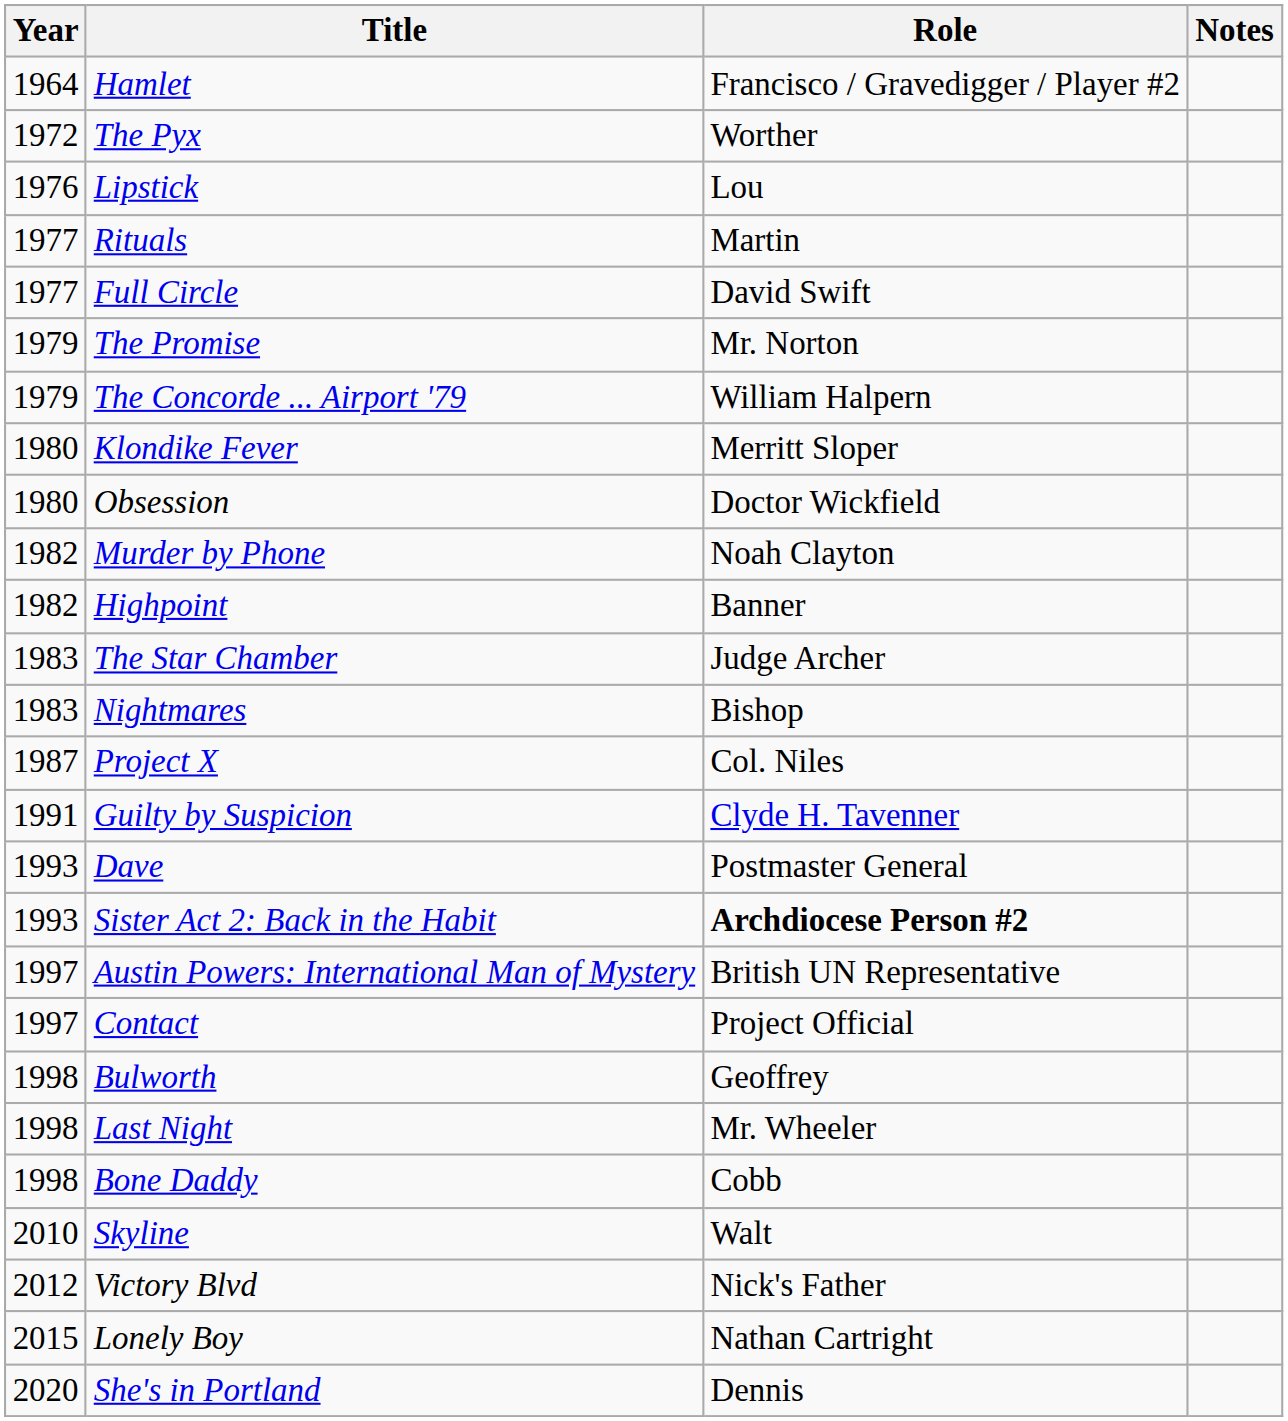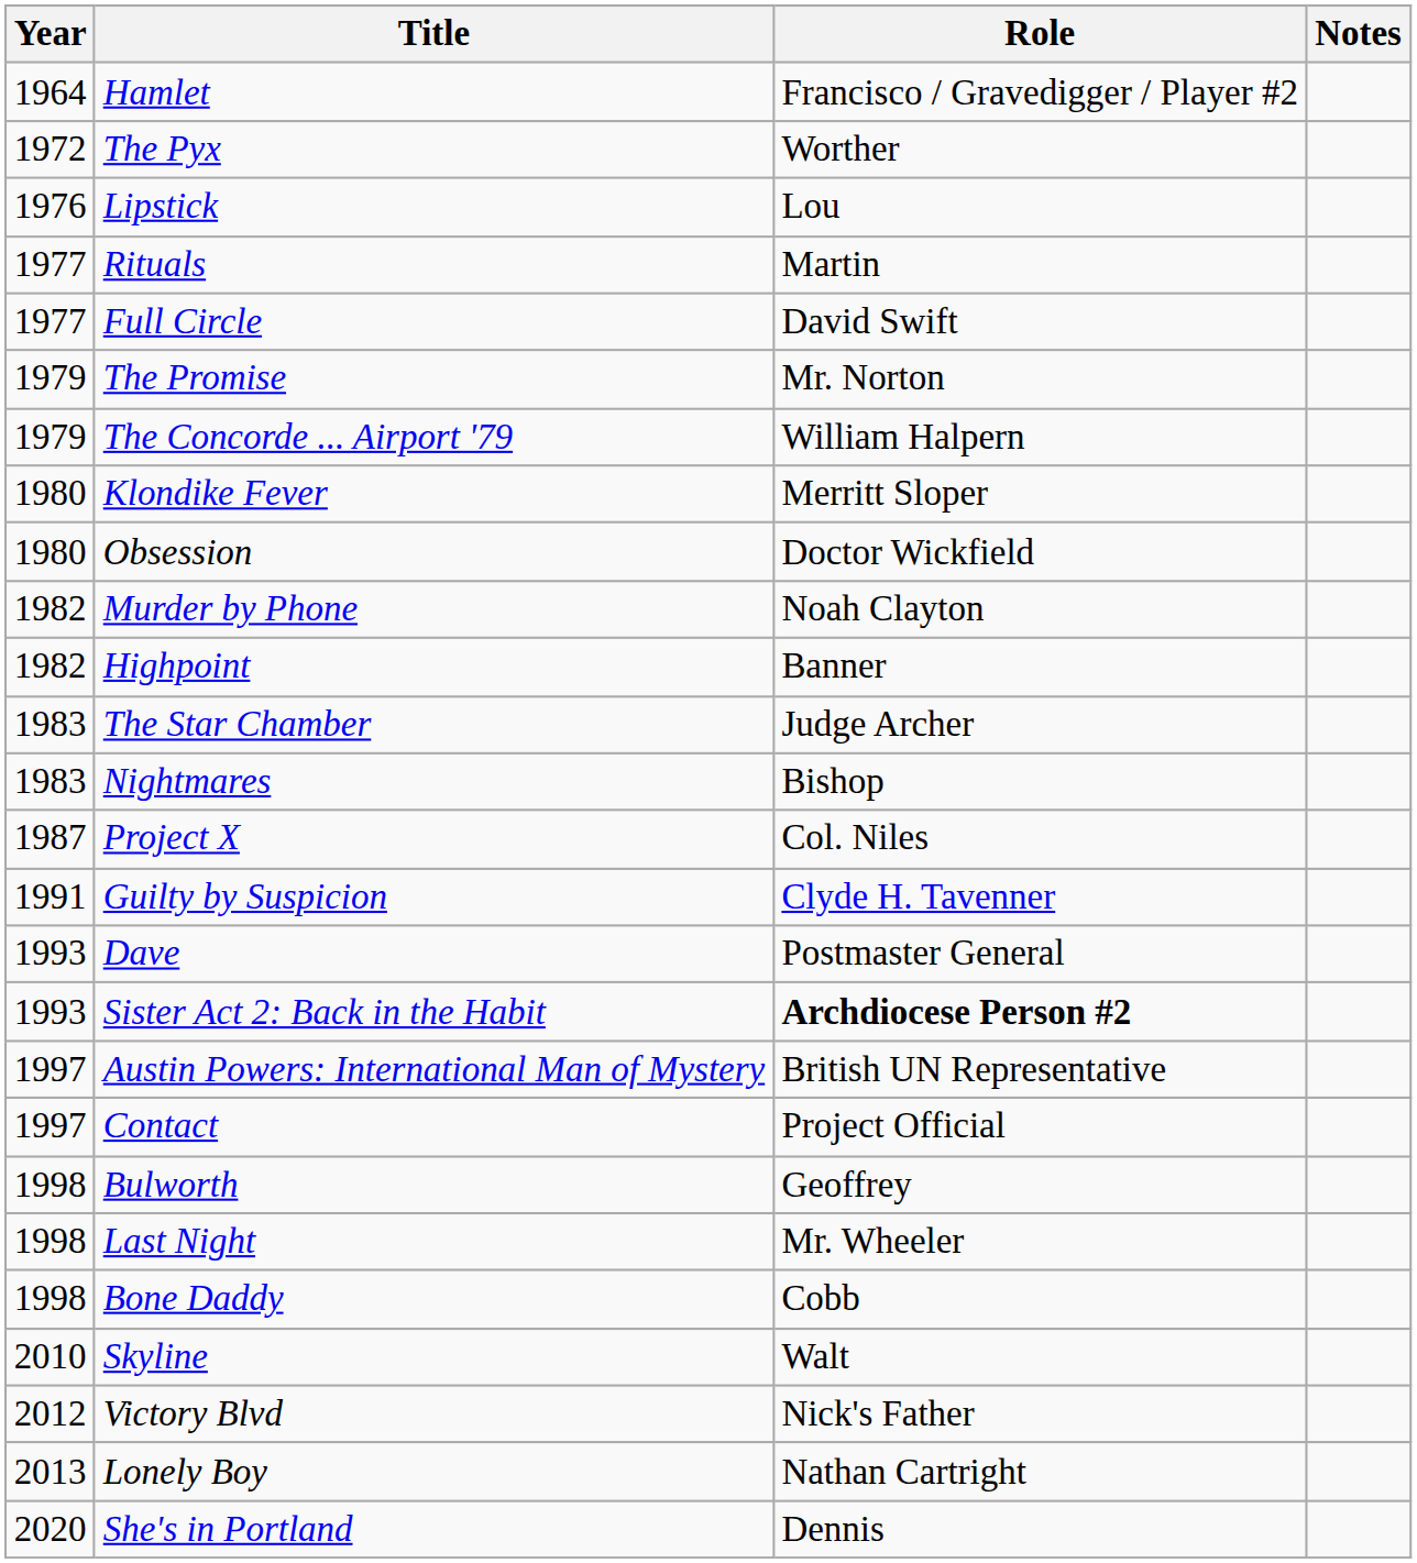 <table class="wikitable sortable">
 <tr>
 <th>Year</th>
 <th>Title</th>
 <th>Role</th>
 <th class="unsortable">Notes</th>
 </tr>
 <tr>
 <td>1964</td>
 <td><a href='#'><em>Hamlet</em></a></td>
 <td>Francisco / Gravedigger / Player #2</td>
 <td></td>
 </tr>
 <tr>
 <td>1972</td>
 <td data-sort-value="Pyx, The"><em><a href='#'>The Pyx</a></em></td>
 <td>Worther</td>
 <td></td>
 </tr>
 <tr>
 <td>1976</td>
 <td><a href='#'><em>Lipstick</em></a></td>
 <td>Lou</td>
 <td></td>
 </tr>
 <tr>
 <td>1977</td>
 <td><a href='#'><em>Rituals</em></a></td>
 <td>Martin</td>
 <td></td>
 </tr>
 <tr>
 <td>1977</td>
 <td><a href='#'><em>Full Circle</em></a></td>
 <td>David Swift</td>
 <td></td>
 </tr>
 <tr>
 <td>1979</td>
 <td data-sort-value="Promise, The"><a href='#'><em>The Promise</em></a></td>
 <td>Mr. Norton</td>
 <td></td>
 </tr>
 <tr>
 <td>1979</td>
 <td data-sort-value="Concorde ... Airport '79, The"><em><a href='#'>The Concorde ... Airport '79</a></em></td>
 <td>William Halpern</td>
 <td></td>
 </tr>
 <tr>
 <td>1980</td>
 <td><em><a href='#'>Klondike Fever</a></em></td>
 <td>Merritt Sloper</td>
 <td></td>
 </tr>
 <tr>
 <td>1980</td>
 <td><em>Obsession</em></td>
 <td>Doctor Wickfield</td>
 <td></td>
 </tr>
 <tr>
 <td>1982</td>
 <td><em><a href='#'>Murder by Phone</a></em></td>
 <td>Noah Clayton</td>
 <td></td>
 </tr>
 <tr>
 <td>1982</td>
 <td><a href='#'><em>Highpoint</em></a></td>
 <td>Banner</td>
 <td></td>
 </tr>
 <tr>
 <td>1983</td>
 <td data-sort-value="Star Chamber, The"><em><a href='#'>The Star Chamber</a></em></td>
 <td>Judge Archer</td>
 <td></td>
 </tr>
 <tr>
 <td>1983</td>
 <td><a href='#'><em>Nightmares</em></a></td>
 <td>Bishop</td>
 <td></td>
 </tr>
 <tr>
 <td>1987</td>
 <td><a href='#'><em>Project X</em></a></td>
 <td>Col. Niles</td>
 <td></td>
 </tr>
 <tr>
 <td>1991</td>
 <td><em><a href='#'>Guilty by Suspicion</a></em></td>
 <td><a href='#'>Clyde H. Tavenner</a></td>
 <td></td>
 </tr>
 <tr>
 <td>1993</td>
 <td><a href='#'><em>Dave</em></a></td>
 <td>Postmaster General</td>
 <td></td>
 </tr>
 <tr>
 <td>1993</td>
 <td><em><a href='#'>Sister Act 2: Back in the Habit</a></em></td>
 <td><strong>Archdiocese Person #2</strong></td>
 <td></td>
 </tr>
 <tr>
 <td>1997</td>
 <td><em><a href='#'>Austin Powers: International Man of Mystery</a></em></td>
 <td>British UN Representative</td>
 <td></td>
 </tr>
 <tr>
 <td>1997</td>
 <td><a href='#'><em>Contact</em></a></td>
 <td>Project Official</td>
 <td></td>
 </tr>
 <tr>
 <td>1998</td>
 <td><em><a href='#'>Bulworth</a></em></td>
 <td>Geoffrey</td>
 <td></td>
 </tr>
 <tr>
 <td>1998</td>
 <td><a href='#'><em>Last Night</em></a></td>
 <td>Mr. Wheeler</td>
 <td></td>
 </tr>
 <tr>
 <td>1998</td>
 <td><em><a href='#'>Bone Daddy</a></em></td>
 <td>Cobb</td>
 <td></td>
 </tr>
 <tr>
 <td>2010</td>
 <td><a href='#'><em>Skyline</em></a></td>
 <td>Walt</td>
 <td></td>
 </tr>
 <tr>
 <td>2012</td>
 <td><em>Victory Blvd</em></td>
 <td>Nick's Father</td>
 <td></td>
 </tr>
 <tr>
-<td>2015</td>
+<td>2013</td>
 <td><em>Lonely Boy</em></td>
 <td>Nathan Cartright</td>
 <td></td>
 </tr>
 <tr>
 <td>2020</td>
 <td><em><a href='#'>She's in Portland</a></em></td>
 <td>Dennis</td>
 <td></td>
 </tr>
 </table>
